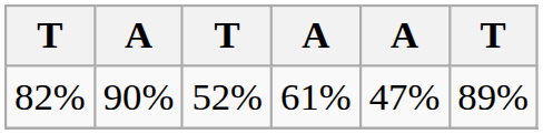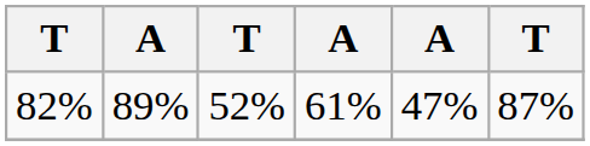 <table class="wikitable">
 <tr>
 <th>T</th>
 <th>A</th>
 <th>T</th>
 <th>A</th>
 <th>A</th>
 <th>T</th>
 </tr>
 <tr>
 <td>82%</td>
-<td>90%</td>
+<td>89%</td>
 <td>52%</td>
 <td>61%</td>
 <td>47%</td>
-<td>89%</td>
+<td>87%</td>
 </tr>
 <tr>
 </tr>
 </table>
